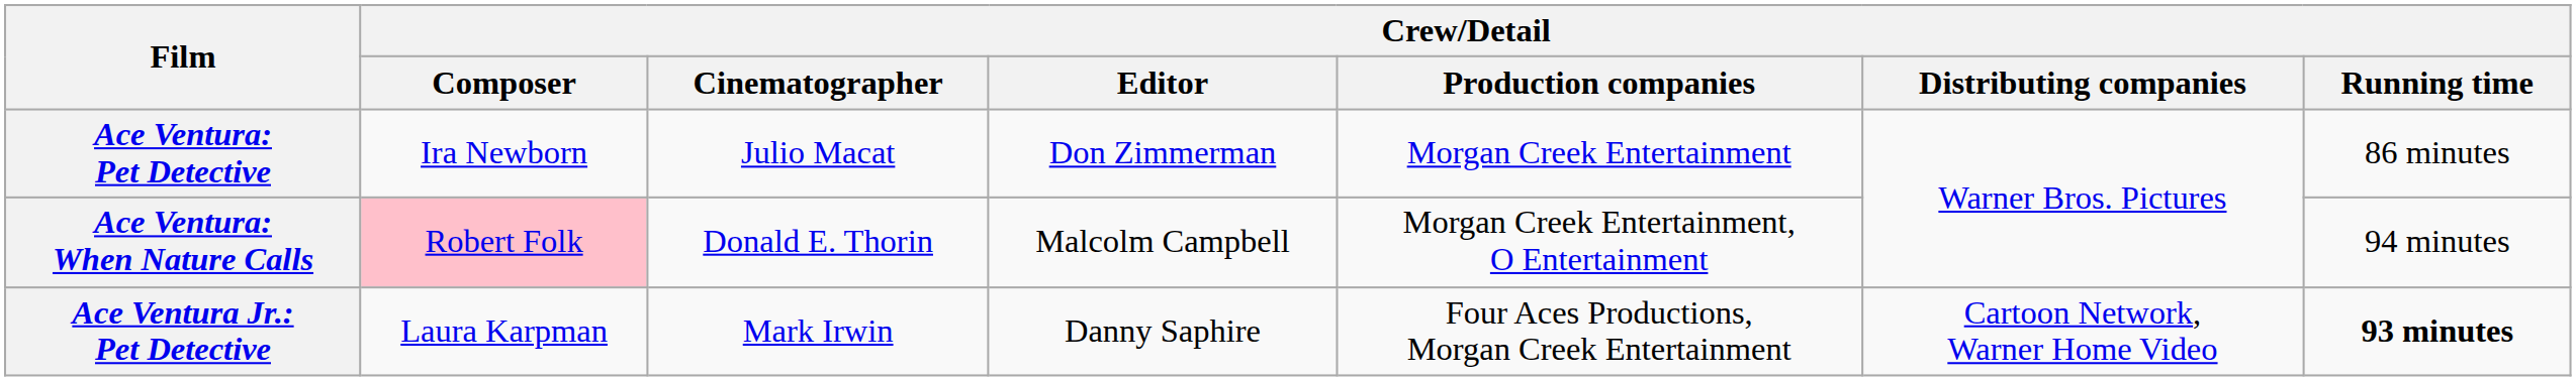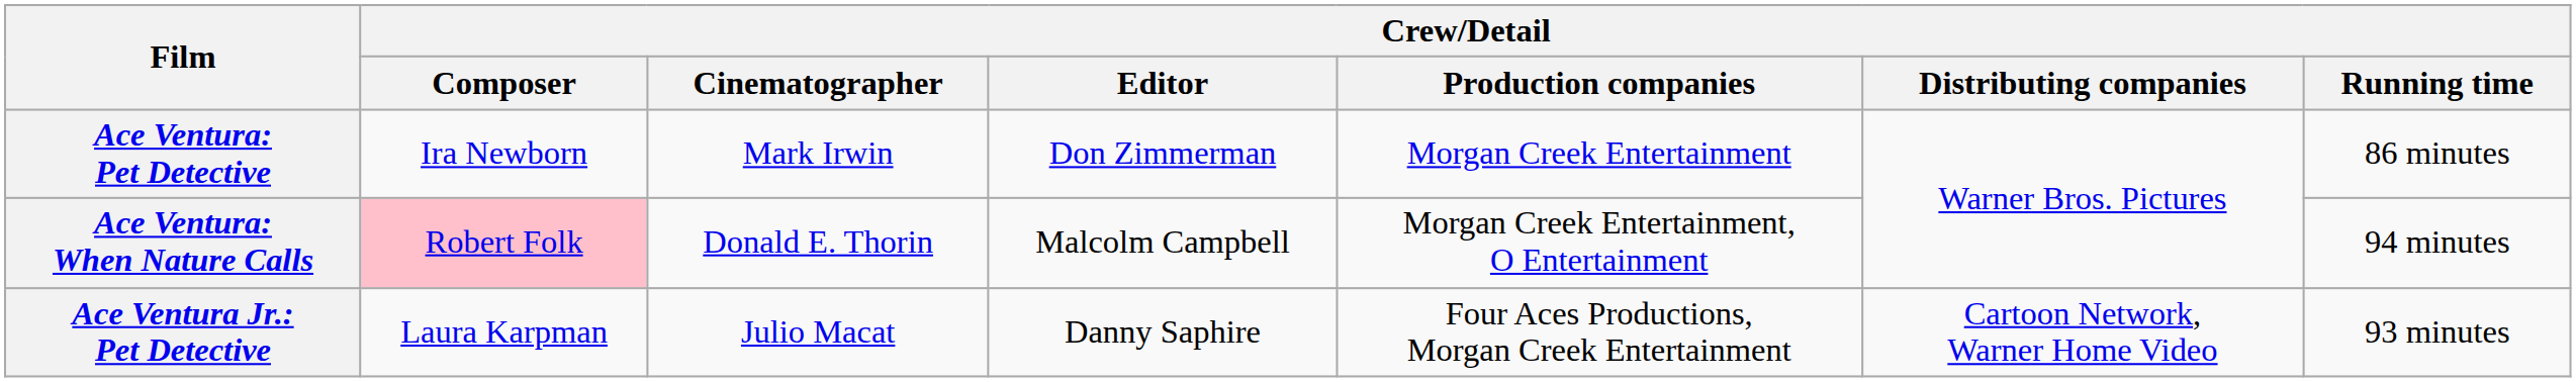 <table class="wikitable sortable" style="text-align:center; width:99%;">
 <tr>
 <th rowspan="2">Film</th>
 <th colspan="7">Crew/Detail</th>
 </tr>
 <tr>
 <th style="text-align:center;">Composer</th>
 <th style="text-align:center;">Cinematographer</th>
 <th style="text-align:center;">Editor</th>
 <th style="text-align:center;">Production companies</th>
 <th style="text-align:center;">Distributing companies</th>
 <th style="text-align:center;">Running time</th>
 </tr>
 <tr>
 <th><em><a href='#'>Ace Ventura: <br>Pet Detective</a></em></th>
 <td><a href='#'>Ira Newborn</a></td>
-<td><a href='#'>Julio Macat</a></td>
+<td><a href='#'>Mark Irwin</a></td>
 <td><a href='#'>Don Zimmerman</a></td>
 <td><a href='#'>Morgan Creek Entertainment</a></td>
 <td rowspan="2"><a href='#'>Warner Bros. Pictures</a></td>
 <td>86 minutes</td>
 </tr>
 <tr>
 <th><em><a href='#'>Ace Ventura: <br>When Nature Calls</a></em></th>
 <td style="background: pink;"><a href='#'>Robert Folk</a></td>
 <td><a href='#'>Donald E. Thorin</a></td>
 <td>Malcolm Campbell</td>
 <td>Morgan Creek Entertainment, <br><a href='#'>O Entertainment</a></td>
 <td>94 minutes</td>
 </tr>
 <tr>
 <th><em><a href='#'>Ace Ventura Jr.: <br>Pet Detective</a></em></th>
 <td><a href='#'>Laura Karpman</a></td>
-<td><a href='#'>Mark Irwin</a></td>
+<td><a href='#'>Julio Macat</a></td>
 <td>Danny Saphire</td>
 <td>Four Aces Productions, <br>Morgan Creek Entertainment</td>
 <td><a href='#'>Cartoon Network</a>, <br><a href='#'>Warner Home Video</a></td>
-<td><strong>93 minutes</strong></td>
+<td>93 minutes</td>
 </tr>
 </table>
